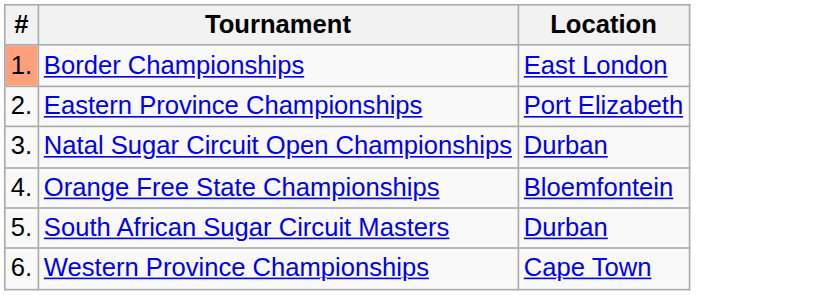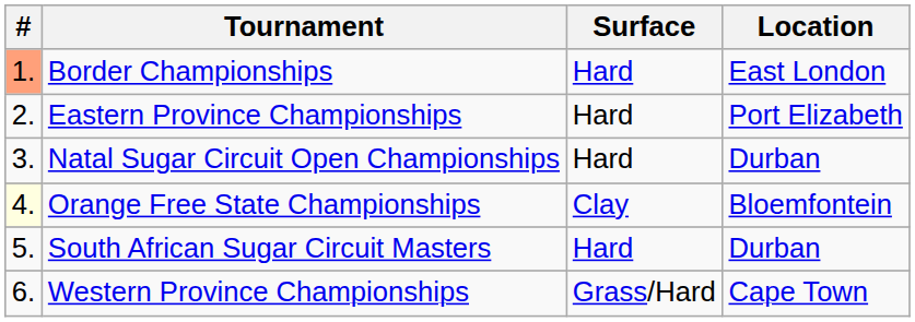 <table class="wikitable sortable">
 <tr>
 <th>#</th>
 <th>Tournament</th>
+<th>Surface</th>
 <th>Location</th>
 </tr>
 <tr>
 <td style="background: lightsalmon;">1.</td>
 <td><a href='#'>Border Championships</a></td>
+<td><a href='#'>Hard</a></td>
 <td><a href='#'>East London</a></td>
 </tr>
 <tr>
 <td>2.</td>
 <td><a href='#'>Eastern Province Championships</a></td>
+<td>Hard</td>
 <td><a href='#'>Port Elizabeth</a></td>
 </tr>
 <tr>
 <td>3.</td>
 <td><a href='#'>Natal Sugar Circuit Open Championships</a></td>
+<td>Hard</td>
 <td><a href='#'>Durban</a></td>
 </tr>
 <tr>
-<td>4.</td>
+<td style="background: lightyellow;">4.</td>
 <td><a href='#'>Orange Free State Championships</a></td>
+<td><a href='#'>Clay</a></td>
 <td><a href='#'>Bloemfontein</a></td>
 </tr>
 <tr>
 <td>5.</td>
 <td><a href='#'>South African Sugar Circuit Masters</a></td>
+<td><a href='#'>Hard</a></td>
 <td><a href='#'>Durban</a></td>
 </tr>
 <tr>
 <td>6.</td>
 <td><a href='#'>Western Province Championships</a></td>
+<td><a href='#'>Grass</a>/Hard</td>
 <td><a href='#'>Cape Town</a></td>
 </tr>
 </table>
